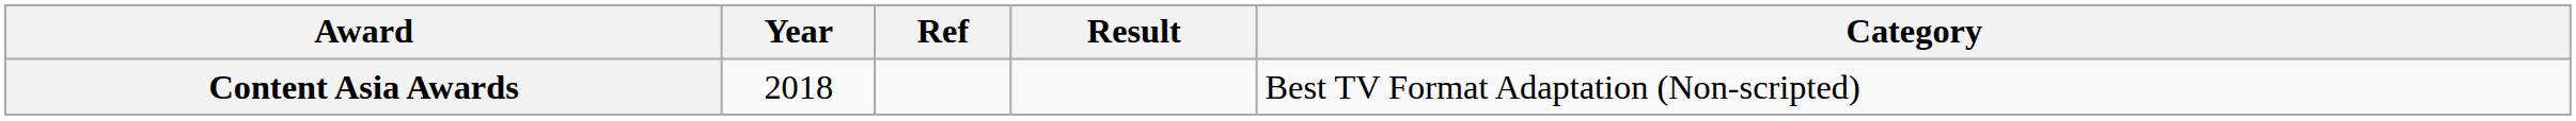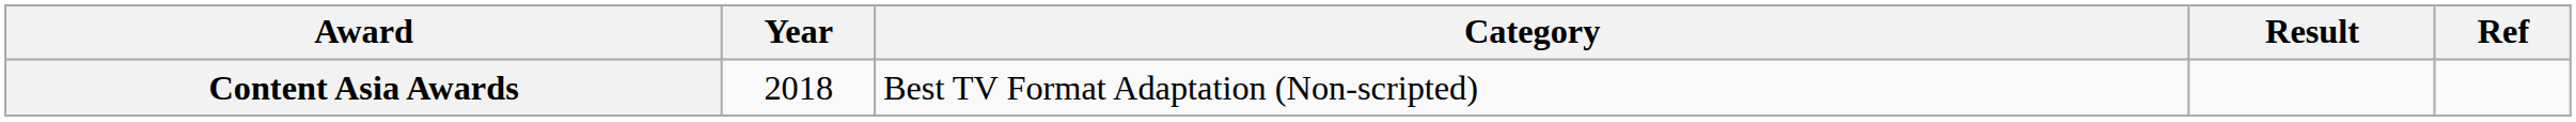 <table class="wikitable sortable plainrowheaders" style="width:60%;">
 <tr>
 <th scope="col" style="width:12%;">Award</th>
 <th scope="col" style="width:2%;">Year</th>
+<th scope="col" style="width:22%;">Category</th>
+<th scope="col" style="width:4%;">Result</th>
 <th scope="col" style="width:2%;" class="unsortable">Ref</th>
-<th scope="col" style="width:4%;">Result</th>
-<th scope="col" style="width:22%;">Category</th>
 </tr>
 <tr>
 <th scope="row"><strong>Content Asia Awards</strong></th>
 <td style="text-align:center;">2018</td>
+<td>Best TV Format Adaptation (Non-scripted)</td>
+<td></td>
 <td style="text-align:center;"></td>
-<td></td>
-<td>Best TV Format Adaptation (Non-scripted)</td>
 </tr>
 </table>
